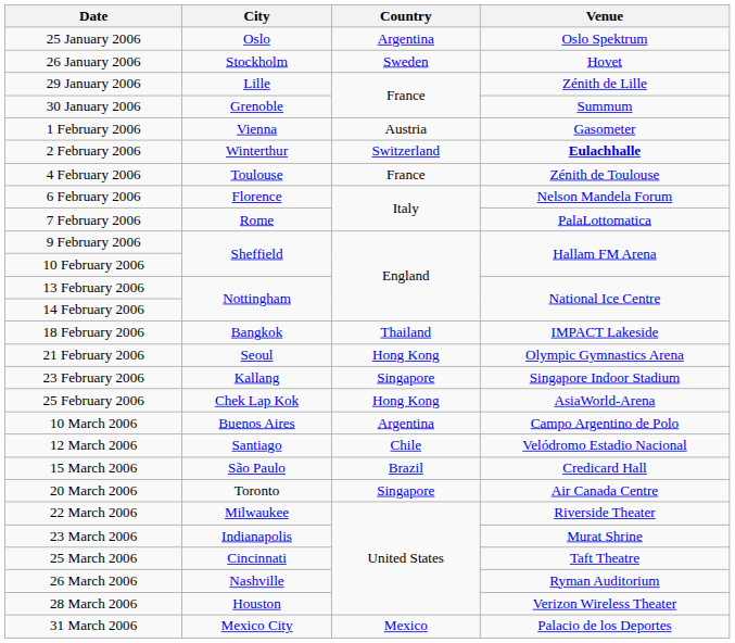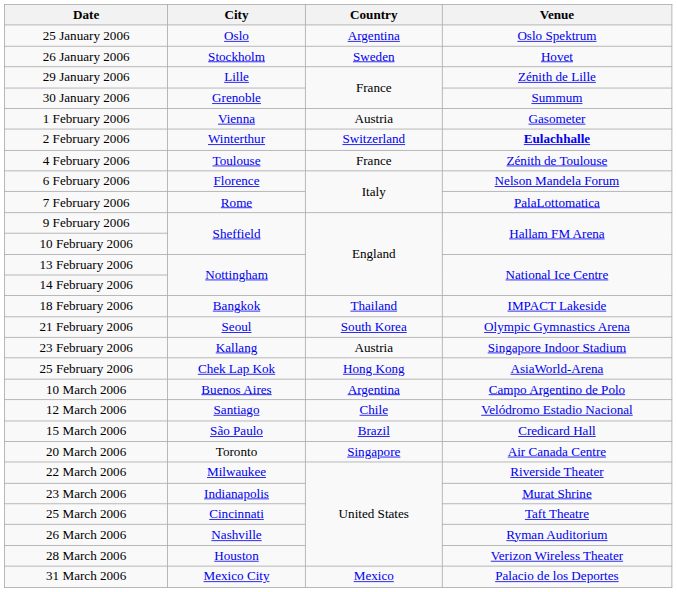 <table class="wikitable" style="text-align:center;">
 <tr>
 <th scope="col" style="width:12em;">Date</th>
 <th scope="col" style="width:10em;">City</th>
 <th scope="col" style="width:10em;">Country</th>
 <th scope="col" style="width:17em;">Venue</th>
 </tr>
 <tr>
 <td>25 January 2006</td>
 <td><a href='#'>Oslo</a></td>
 <td><a href='#'>Argentina</a></td>
 <td><a href='#'>Oslo Spektrum</a></td>
 </tr>
 <tr>
 <td>26 January 2006</td>
 <td><a href='#'>Stockholm</a></td>
 <td><a href='#'>Sweden</a></td>
 <td><a href='#'>Hovet</a></td>
 </tr>
 <tr>
 <td>29 January 2006</td>
 <td><a href='#'>Lille</a></td>
 <td rowspan="2">France</td>
 <td><a href='#'>Zénith de Lille</a></td>
 </tr>
 <tr>
 <td>30 January 2006</td>
 <td><a href='#'>Grenoble</a></td>
 <td><a href='#'>Summum</a></td>
 </tr>
 <tr>
 <td>1 February 2006</td>
 <td><a href='#'>Vienna</a></td>
 <td>Austria</td>
 <td><a href='#'>Gasometer</a></td>
 </tr>
 <tr>
 <td>2 February 2006</td>
 <td><a href='#'>Winterthur</a></td>
 <td><a href='#'>Switzerland</a></td>
 <td><strong><a href='#'>Eulachhalle</a></strong></td>
 </tr>
 <tr>
 <td>4 February 2006</td>
 <td><a href='#'>Toulouse</a></td>
 <td>France</td>
 <td><a href='#'>Zénith de Toulouse</a></td>
 </tr>
 <tr>
 <td>6 February 2006</td>
 <td><a href='#'>Florence</a></td>
 <td rowspan="2">Italy</td>
 <td><a href='#'>Nelson Mandela Forum</a></td>
 </tr>
 <tr>
 <td>7 February 2006</td>
 <td><a href='#'>Rome</a></td>
 <td><a href='#'>PalaLottomatica</a></td>
 </tr>
 <tr>
 <td>9 February 2006</td>
 <td rowspan="2"><a href='#'>Sheffield</a></td>
 <td rowspan="4">England</td>
 <td rowspan="2"><a href='#'>Hallam FM Arena</a></td>
 </tr>
 <tr>
 <td>10 February 2006</td>
 </tr>
 <tr>
 <td>13 February 2006</td>
 <td rowspan="2"><a href='#'>Nottingham</a></td>
 <td rowspan="2"><a href='#'>National Ice Centre</a></td>
 </tr>
 <tr>
 <td>14 February 2006</td>
 </tr>
 <tr>
 <td>18 February 2006</td>
 <td><a href='#'>Bangkok</a></td>
 <td><a href='#'>Thailand</a></td>
 <td><a href='#'>IMPACT Lakeside</a></td>
 </tr>
 <tr>
 <td>21 February 2006</td>
 <td><a href='#'>Seoul</a></td>
-<td><a href='#'>Hong Kong</a></td>
+<td><a href='#'>South Korea</a></td>
 <td><a href='#'>Olympic Gymnastics Arena</a></td>
 </tr>
 <tr>
 <td>23 February 2006</td>
 <td><a href='#'>Kallang</a></td>
-<td><a href='#'>Singapore</a></td>
+<td>Austria</td>
 <td><a href='#'>Singapore Indoor Stadium</a></td>
 </tr>
 <tr>
 <td>25 February 2006</td>
 <td><a href='#'>Chek Lap Kok</a></td>
 <td><a href='#'>Hong Kong</a></td>
 <td><a href='#'>AsiaWorld-Arena</a></td>
 </tr>
 <tr>
 <td>10 March 2006</td>
 <td><a href='#'>Buenos Aires</a></td>
 <td><a href='#'>Argentina</a></td>
 <td><a href='#'>Campo Argentino de Polo</a></td>
 </tr>
 <tr>
 <td>12 March 2006</td>
 <td><a href='#'>Santiago</a></td>
 <td><a href='#'>Chile</a></td>
 <td><a href='#'>Velódromo Estadio Nacional</a></td>
 </tr>
 <tr>
 <td>15 March 2006</td>
 <td><a href='#'>São Paulo</a></td>
 <td><a href='#'>Brazil</a></td>
 <td><a href='#'>Credicard Hall</a></td>
 </tr>
 <tr>
 <td>20 March 2006</td>
 <td>Toronto</td>
 <td><a href='#'>Singapore</a></td>
 <td><a href='#'>Air Canada Centre</a></td>
 </tr>
 <tr>
 <td>22 March 2006</td>
 <td><a href='#'>Milwaukee</a></td>
 <td rowspan="5">United States</td>
 <td><a href='#'>Riverside Theater</a></td>
 </tr>
 <tr>
 <td>23 March 2006</td>
 <td><a href='#'>Indianapolis</a></td>
 <td><a href='#'>Murat Shrine</a></td>
 </tr>
 <tr>
 <td>25 March 2006</td>
 <td><a href='#'>Cincinnati</a></td>
 <td><a href='#'>Taft Theatre</a></td>
 </tr>
 <tr>
 <td>26 March 2006</td>
 <td><a href='#'>Nashville</a></td>
 <td><a href='#'>Ryman Auditorium</a></td>
 </tr>
 <tr>
 <td>28 March 2006</td>
 <td><a href='#'>Houston</a></td>
 <td><a href='#'>Verizon Wireless Theater</a></td>
 </tr>
 <tr>
 <td>31 March 2006</td>
 <td><a href='#'>Mexico City</a></td>
 <td><a href='#'>Mexico</a></td>
 <td><a href='#'>Palacio de los Deportes</a></td>
 </tr>
 </table>
